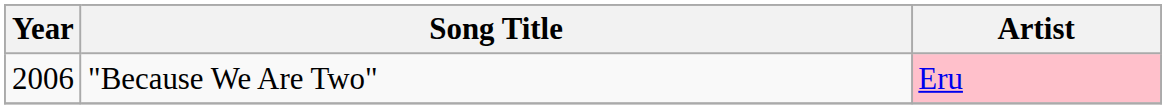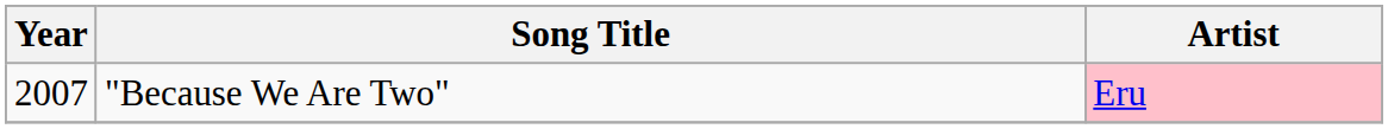 <table class="wikitable" style="width:600px">
 <tr>
 <th width=10>Year</th>
 <th>Song Title</th>
 <th>Artist</th>
 </tr>
 <tr>
-<td>2006</td>
+<td>2007</td>
 <td>"Because We Are Two"</td>
 <td style="background: pink;"><a href='#'>Eru</a></td>
 </tr>
 <tr>
 </tr>
 </table>
